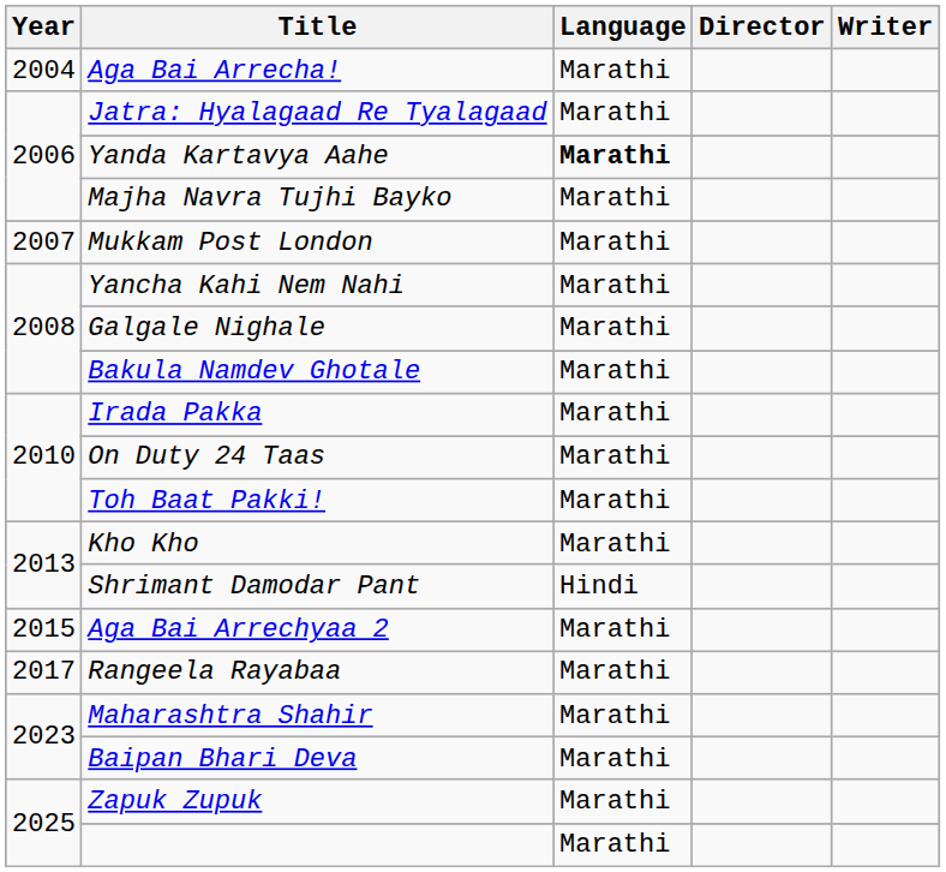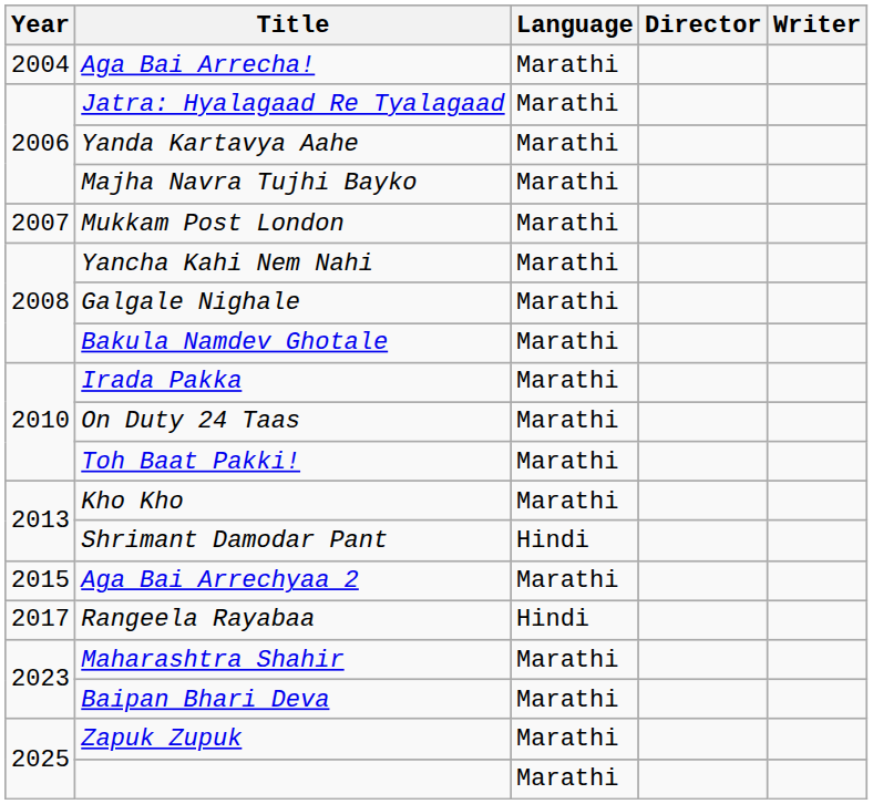 <table class="wikitable">
 <tr>
 <th>Year</th>
 <th>Title</th>
 <th>Language</th>
 <th>Director</th>
 <th>Writer</th>
 </tr>
 <tr>
 <td>2004</td>
 <td><em><a href='#'>Aga Bai Arrecha!</a></em></td>
 <td>Marathi</td>
 <td></td>
 <td></td>
 </tr>
 <tr>
 <td rowspan="3">2006</td>
 <td><em><a href='#'>Jatra: Hyalagaad Re Tyalagaad</a></em></td>
 <td>Marathi</td>
 <td></td>
 <td></td>
 </tr>
 <tr>
 <td><em>Yanda Kartavya Aahe</em></td>
-<td><strong>Marathi</strong></td>
+<td>Marathi</td>
 <td></td>
 <td></td>
 </tr>
 <tr>
 <td><em>Majha Navra Tujhi Bayko</em></td>
 <td>Marathi</td>
 <td></td>
 <td></td>
 </tr>
 <tr>
 <td>2007</td>
 <td><em>Mukkam Post London</em></td>
 <td>Marathi</td>
 <td></td>
 <td></td>
 </tr>
 <tr>
 <td rowspan="3">2008</td>
 <td><em>Yancha Kahi Nem Nahi</em></td>
 <td>Marathi</td>
 <td></td>
 <td></td>
 </tr>
 <tr>
 <td><em>Galgale Nighale</em></td>
 <td>Marathi</td>
 <td></td>
 <td></td>
 </tr>
 <tr>
 <td><a href='#'><em>Bakula Namdev Ghotale</em></a></td>
 <td>Marathi</td>
 <td></td>
 <td></td>
 </tr>
 <tr>
 <td rowspan="3">2010</td>
 <td><em><a href='#'>Irada Pakka</a></em></td>
 <td>Marathi</td>
 <td></td>
 <td></td>
 </tr>
 <tr>
 <td><em>On Duty 24 Taas</em></td>
 <td>Marathi</td>
 <td></td>
 <td></td>
 </tr>
 <tr>
 <td><em><a href='#'>Toh Baat Pakki!</a></em></td>
 <td>Marathi</td>
 <td></td>
 <td></td>
 </tr>
 <tr>
 <td rowspan="2">2013</td>
 <td><em>Kho Kho</em></td>
 <td>Marathi</td>
 <td></td>
 <td></td>
 </tr>
 <tr>
 <td><em>Shrimant Damodar Pant</em></td>
 <td>Hindi</td>
 <td></td>
 <td></td>
 </tr>
 <tr>
 <td>2015</td>
 <td><a href='#'><em>Aga Bai Arrechyaa 2</em></a></td>
 <td>Marathi</td>
 <td></td>
 <td></td>
 </tr>
 <tr>
 <td>2017</td>
 <td><em>Rangeela Rayabaa</em></td>
-<td>Marathi</td>
+<td>Hindi</td>
 <td></td>
 <td></td>
 </tr>
 <tr>
 <td rowspan="2">2023</td>
 <td><em><a href='#'>Maharashtra Shahir</a></em></td>
 <td>Marathi</td>
 <td></td>
 <td></td>
 </tr>
 <tr>
 <td><em><a href='#'>Baipan Bhari Deva</a></em></td>
 <td>Marathi</td>
 <td></td>
 <td></td>
 </tr>
 <tr>
 <td rowspan="3">2025</td>
 <td><a href='#'><em>Zapuk Zupuk</em></a></td>
 <td>Marathi</td>
 <td></td>
 <td></td>
 </tr>
 <tr>
 <td></td>
 <td>Marathi</td>
 <td></td>
 <td></td>
 </tr>
 </table>
